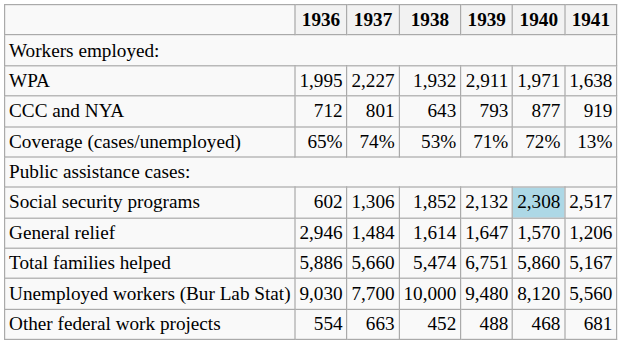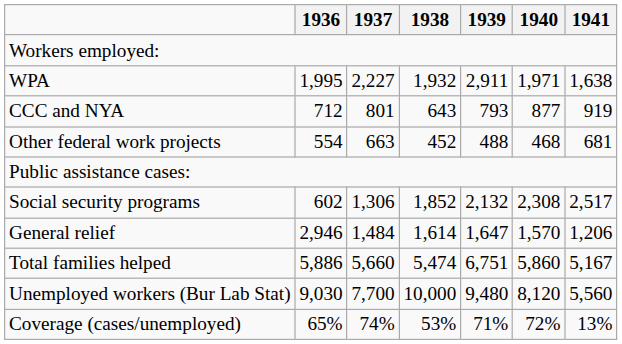 <table class="wikitable">
 <tr>
 <td></td>
 <th>1936</th>
 <th>1937</th>
 <th>1938</th>
 <th>1939</th>
 <th>1940</th>
 <th>1941</th>
 </tr>
 <tr>
 <td colspan="7">Workers employed:</td>
 </tr>
 <tr>
 <td>WPA</td>
 <td align="right">1,995</td>
 <td align="right">2,227</td>
 <td align="right">1,932</td>
 <td align="right">2,911</td>
 <td align="right">1,971</td>
 <td align="right">1,638</td>
 </tr>
 <tr>
 <td>CCC and NYA</td>
 <td align="right">712</td>
 <td align="right">801</td>
 <td align="right">643</td>
 <td align="right">793</td>
 <td align="right">877</td>
 <td align="right">919</td>
 </tr>
 <tr>
-<td>Coverage (cases/unemployed)</td>
-<td align="right">65%</td>
-<td align="right">74%</td>
-<td align="right">53%</td>
-<td align="right">71%</td>
-<td align="right">72%</td>
-<td align="right">13%</td>
+<td>Other federal work projects</td>
+<td align="right">554</td>
+<td align="right">663</td>
+<td align="right">452</td>
+<td align="right">488</td>
+<td align="right">468</td>
+<td align="right">681</td>
 </tr>
 <tr>
 <td colspan="7">Public assistance cases:</td>
 </tr>
 <tr>
 <td>Social security programs</td>
 <td align="right">602</td>
 <td align="right">1,306</td>
 <td align="right">1,852</td>
 <td align="right">2,132</td>
-<td align="right" style="background: lightblue;">2,308</td>
+<td align="right">2,308</td>
 <td align="right">2,517</td>
 </tr>
 <tr>
 <td>General relief</td>
 <td align="right">2,946</td>
 <td align="right">1,484</td>
 <td align="right">1,614</td>
 <td align="right">1,647</td>
 <td align="right">1,570</td>
 <td align="right">1,206</td>
 </tr>
 <tr>
 <td>Total families helped</td>
 <td align="right">5,886</td>
 <td align="right">5,660</td>
 <td align="right">5,474</td>
 <td align="right">6,751</td>
 <td align="right">5,860</td>
 <td align="right">5,167</td>
 </tr>
 <tr>
 <td>Unemployed workers (Bur Lab Stat)</td>
 <td align="right">9,030</td>
 <td align="right">7,700</td>
 <td align="right">10,000</td>
 <td align="right">9,480</td>
 <td align="right">8,120</td>
 <td align="right">5,560</td>
 </tr>
 <tr>
-<td>Other federal work projects</td>
-<td align="right">554</td>
-<td align="right">663</td>
-<td align="right">452</td>
-<td align="right">488</td>
-<td align="right">468</td>
-<td align="right">681</td>
+<td>Coverage (cases/unemployed)</td>
+<td align="right">65%</td>
+<td align="right">74%</td>
+<td align="right">53%</td>
+<td align="right">71%</td>
+<td align="right">72%</td>
+<td align="right">13%</td>
 </tr>
 </table>
